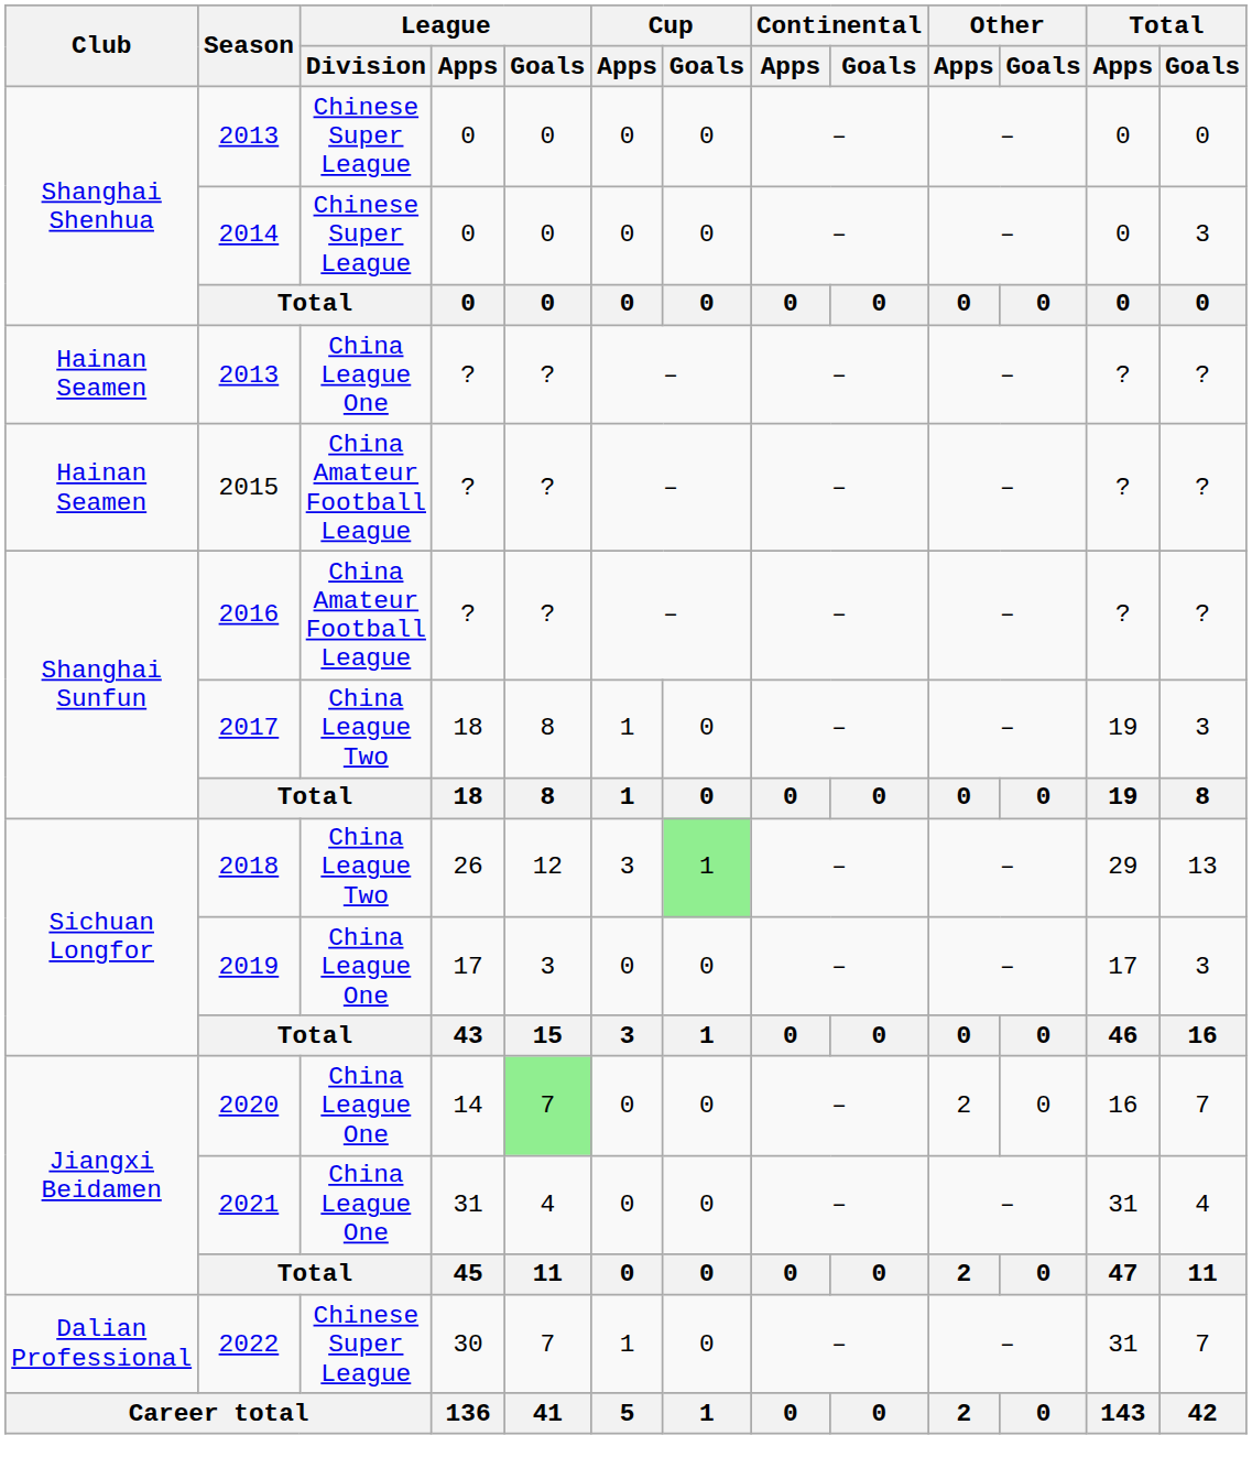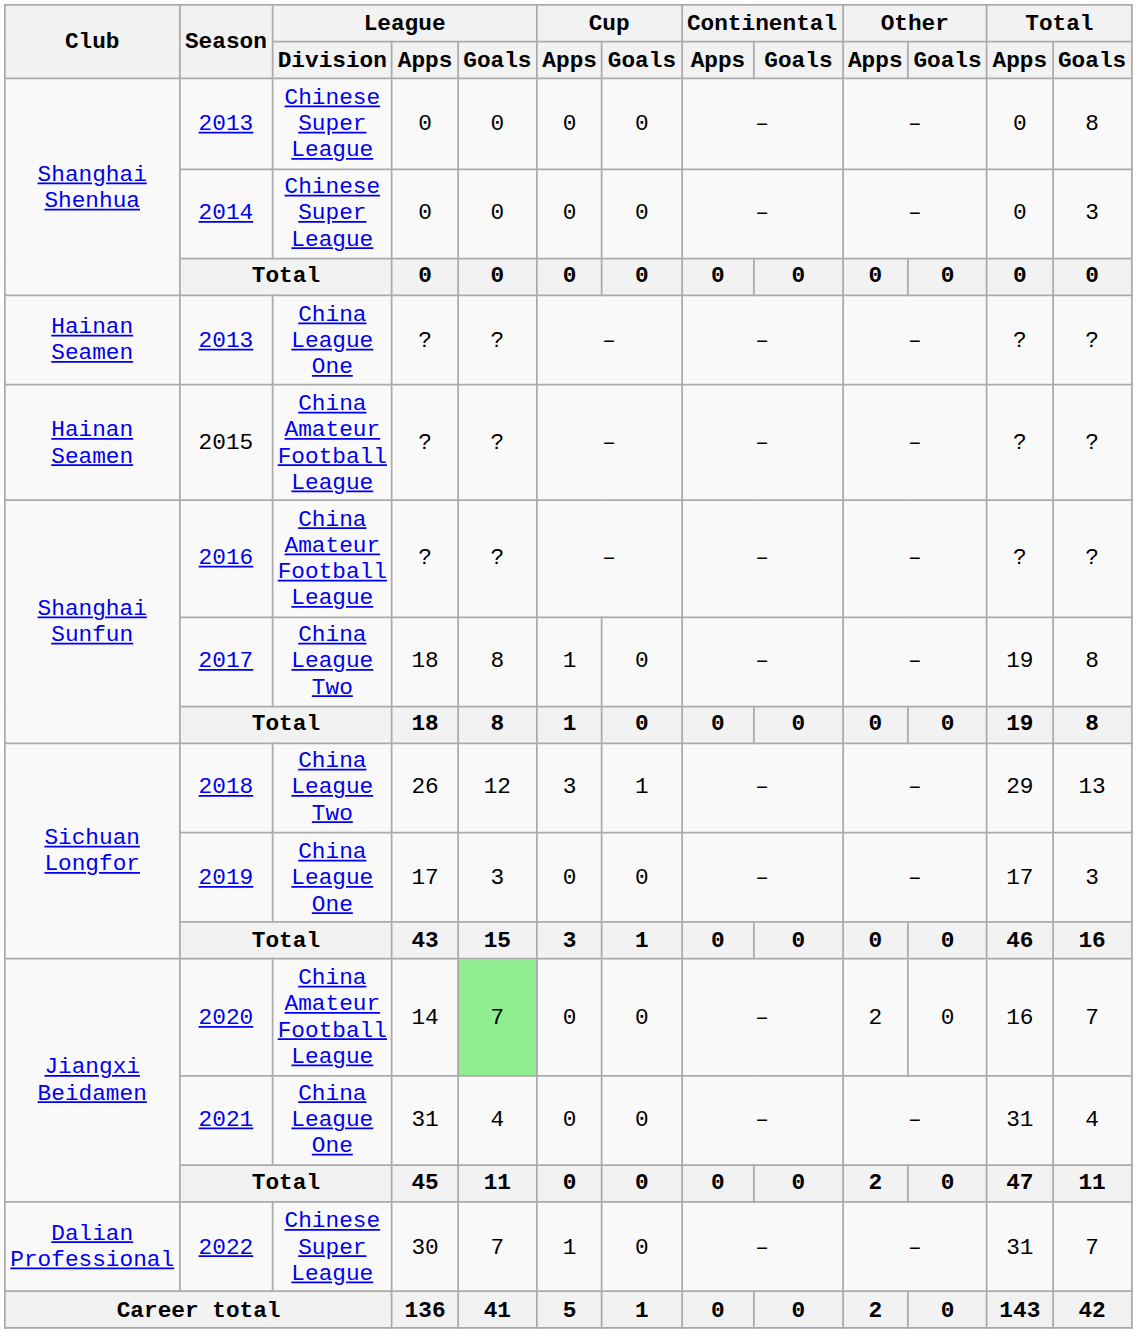 <table class="wikitable" style="text-align: center">
 <tr>
 <th rowspan="2">Club</th>
 <th rowspan="2">Season</th>
 <th colspan="3">League</th>
 <th colspan="2">Cup</th>
 <th colspan="2">Continental</th>
 <th colspan="2">Other</th>
 <th colspan="2">Total</th>
 </tr>
 <tr>
 <th>Division</th>
 <th>Apps</th>
 <th>Goals</th>
 <th>Apps</th>
 <th>Goals</th>
 <th>Apps</th>
 <th>Goals</th>
 <th>Apps</th>
 <th>Goals</th>
 <th>Apps</th>
 <th>Goals</th>
 </tr>
 <tr>
 <td rowspan="3"><a href='#'>Shanghai Shenhua</a></td>
 <td><a href='#'>2013</a></td>
 <td><a href='#'>Chinese Super League</a></td>
 <td>0</td>
 <td>0</td>
 <td>0</td>
 <td>0</td>
 <td colspan="2">–</td>
 <td colspan="2">–</td>
 <td>0</td>
-<td>0</td>
+<td>8</td>
 </tr>
 <tr>
 <td><a href='#'>2014</a></td>
 <td><a href='#'>Chinese Super League</a></td>
 <td>0</td>
 <td>0</td>
 <td>0</td>
 <td>0</td>
 <td colspan="2">–</td>
 <td colspan="2">–</td>
 <td>0</td>
 <td>3</td>
 </tr>
 <tr>
 <th colspan=2>Total</th>
 <th>0</th>
 <th>0</th>
 <th>0</th>
 <th>0</th>
 <th>0</th>
 <th>0</th>
 <th>0</th>
 <th>0</th>
 <th>0</th>
 <th>0</th>
 </tr>
 <tr>
 <td><a href='#'>Hainan Seamen</a></td>
 <td><a href='#'>2013</a></td>
 <td><a href='#'>China League One</a></td>
 <td>?</td>
 <td>?</td>
 <td colspan="2">–</td>
 <td colspan="2">–</td>
 <td colspan="2">–</td>
 <td>?</td>
 <td>?</td>
 </tr>
 <tr>
 <td><a href='#'>Hainan Seamen</a></td>
 <td>2015</td>
 <td><a href='#'>China Amateur Football League</a></td>
 <td>?</td>
 <td>?</td>
 <td colspan="2">–</td>
 <td colspan="2">–</td>
 <td colspan="2">–</td>
 <td>?</td>
 <td>?</td>
 </tr>
 <tr>
 <td rowspan=3><a href='#'>Shanghai Sunfun</a></td>
 <td><a href='#'>2016</a></td>
 <td><a href='#'>China Amateur Football League</a></td>
 <td>?</td>
 <td>?</td>
 <td colspan="2">–</td>
 <td colspan="2">–</td>
 <td colspan="2">–</td>
 <td>?</td>
 <td>?</td>
 </tr>
 <tr>
 <td><a href='#'>2017</a></td>
 <td><a href='#'>China League Two</a></td>
 <td>18</td>
 <td>8</td>
 <td>1</td>
 <td>0</td>
 <td colspan="2">–</td>
 <td colspan="2">–</td>
 <td>19</td>
-<td>3</td>
+<td>8</td>
 </tr>
 <tr>
 <th colspan=2>Total</th>
 <th>18</th>
 <th>8</th>
 <th>1</th>
 <th>0</th>
 <th>0</th>
 <th>0</th>
 <th>0</th>
 <th>0</th>
 <th>19</th>
 <th>8</th>
 </tr>
 <tr>
 <td rowspan="3"><a href='#'>Sichuan Longfor</a></td>
 <td><a href='#'>2018</a></td>
 <td><a href='#'>China League Two</a></td>
 <td>26</td>
 <td>12</td>
 <td>3</td>
-<td style="background: lightgreen;">1</td>
+<td>1</td>
 <td colspan="2">–</td>
 <td colspan="2">–</td>
 <td>29</td>
 <td>13</td>
 </tr>
 <tr>
 <td><a href='#'>2019</a></td>
 <td><a href='#'>China League One</a></td>
 <td>17</td>
 <td>3</td>
 <td>0</td>
 <td>0</td>
 <td colspan="2">–</td>
 <td colspan="2">–</td>
 <td>17</td>
 <td>3</td>
 </tr>
 <tr>
 <th colspan=2>Total</th>
 <th>43</th>
 <th>15</th>
 <th>3</th>
 <th>1</th>
 <th>0</th>
 <th>0</th>
 <th>0</th>
 <th>0</th>
 <th>46</th>
 <th>16</th>
 </tr>
 <tr>
 <td rowspan="3"><a href='#'>Jiangxi Beidamen</a></td>
 <td><a href='#'>2020</a></td>
-<td><a href='#'>China League One</a></td>
+<td><a href='#'>China Amateur Football League</a></td>
 <td>14</td>
 <td style="background: lightgreen;">7</td>
 <td>0</td>
 <td>0</td>
 <td colspan="2">–</td>
 <td>2</td>
 <td>0</td>
 <td>16</td>
 <td>7</td>
 </tr>
 <tr>
 <td><a href='#'>2021</a></td>
 <td><a href='#'>China League One</a></td>
 <td>31</td>
 <td>4</td>
 <td>0</td>
 <td>0</td>
 <td colspan="2">–</td>
 <td colspan="2">–</td>
 <td>31</td>
 <td>4</td>
 </tr>
 <tr>
 <th colspan=2>Total</th>
 <th>45</th>
 <th>11</th>
 <th>0</th>
 <th>0</th>
 <th>0</th>
 <th>0</th>
 <th>2</th>
 <th>0</th>
 <th>47</th>
 <th>11</th>
 </tr>
 <tr>
 <td><a href='#'>Dalian Professional</a></td>
 <td><a href='#'>2022</a></td>
 <td><a href='#'>Chinese Super League</a></td>
 <td>30</td>
 <td>7</td>
 <td>1</td>
 <td>0</td>
 <td colspan="2">–</td>
 <td colspan="2">–</td>
 <td>31</td>
 <td>7</td>
 </tr>
 <tr>
 <th colspan=3>Career total</th>
 <th>136</th>
 <th>41</th>
 <th>5</th>
 <th>1</th>
 <th>0</th>
 <th>0</th>
 <th>2</th>
 <th>0</th>
 <th>143</th>
 <th>42</th>
 </tr>
 </table>
